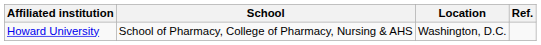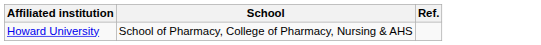 <table class="wikitable sortable">
 <tr>
 <th>Affiliated institution</th>
 <th>School</th>
-<th>Location</th>
 <th>Ref.</th>
 </tr>
 <tr>
 <td><a href='#'>Howard University</a></td>
 <td>School of Pharmacy, College of Pharmacy, Nursing & AHS</td>
-<td>Washington, D.C.</td>
 <td></td>
 </tr>
 </table>
